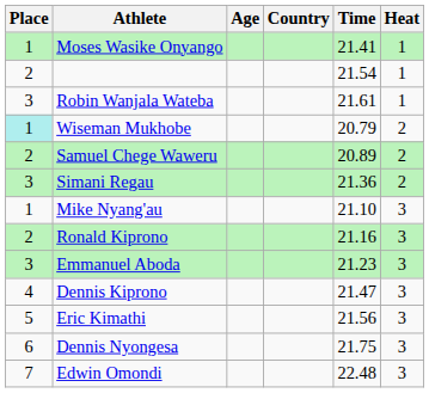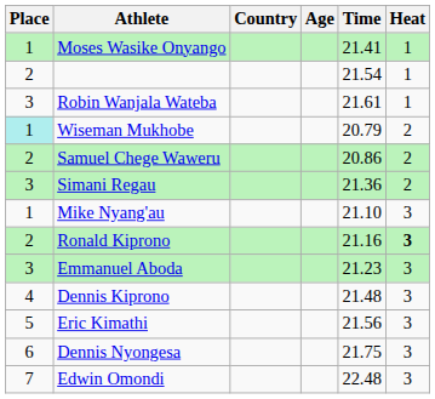 <table class="wikitable mw-datatable sortable">
 <tr>
 <th>Place</th>
 <th>Athlete</th>
+<th>Country</th>
 <th>Age</th>
-<th>Country</th>
 <th>Time</th>
 <th>Heat</th>
 </tr>
 <tr bgcolor=#bbf3bb>
 <td align=center>1</td>
 <td><a href='#'>Moses Wasike Onyango</a></td>
 <td></td>
 <td></td>
 <td>21.41</td>
 <td align=center>1</td>
 </tr>
 <tr>
 <td align=center>2</td>
 <td></td>
 <td></td>
 <td></td>
 <td>21.54</td>
 <td align=center>1</td>
 </tr>
 <tr>
 <td align=center>3</td>
 <td><a href='#'>Robin Wanjala Wateba</a></td>
 <td></td>
 <td></td>
 <td>21.61</td>
 <td align=center>1</td>
 </tr>
 <tr>
 <td align=center style="background: paleturquoise;">1</td>
 <td><a href='#'>Wiseman Mukhobe</a></td>
 <td></td>
 <td></td>
 <td>20.79</td>
 <td align=center>2</td>
 </tr>
 <tr bgcolor=#bbf3bb>
 <td align=center>2</td>
 <td><a href='#'>Samuel Chege Waweru</a></td>
 <td></td>
 <td></td>
-<td>20.89</td>
+<td>20.86</td>
 <td align=center>2</td>
 </tr>
 <tr bgcolor=#bbf3bb>
 <td align=center>3</td>
 <td><a href='#'>Simani Regau</a></td>
 <td></td>
 <td></td>
 <td>21.36</td>
 <td align=center>2</td>
 </tr>
 <tr>
 <td align=center>1</td>
 <td><a href='#'>Mike Nyang'au</a></td>
 <td></td>
 <td></td>
 <td>21.10</td>
 <td align=center>3</td>
 </tr>
 <tr bgcolor=#bbf3bb>
 <td align=center>2</td>
 <td><a href='#'>Ronald Kiprono</a></td>
 <td></td>
 <td></td>
 <td>21.16</td>
-<td align=center>3</td>
+<td align=center><strong>3</strong></td>
 </tr>
 <tr bgcolor=#bbf3bb>
 <td align=center>3</td>
 <td><a href='#'>Emmanuel Aboda</a></td>
 <td></td>
 <td></td>
 <td>21.23</td>
 <td align=center>3</td>
 </tr>
 <tr>
 <td align=center>4</td>
 <td><a href='#'>Dennis Kiprono</a></td>
 <td></td>
 <td></td>
-<td>21.47</td>
+<td>21.48</td>
 <td align=center>3</td>
 </tr>
 <tr>
 <td align=center>5</td>
 <td><a href='#'>Eric Kimathi</a></td>
 <td></td>
 <td></td>
 <td>21.56</td>
 <td align=center>3</td>
 </tr>
 <tr>
 <td align=center>6</td>
 <td><a href='#'>Dennis Nyongesa</a></td>
 <td></td>
 <td></td>
 <td>21.75</td>
 <td align=center>3</td>
 </tr>
 <tr>
 <td align=center>7</td>
 <td><a href='#'>Edwin Omondi</a></td>
 <td></td>
 <td></td>
 <td>22.48</td>
 <td align=center>3</td>
 </tr>
 </table>
